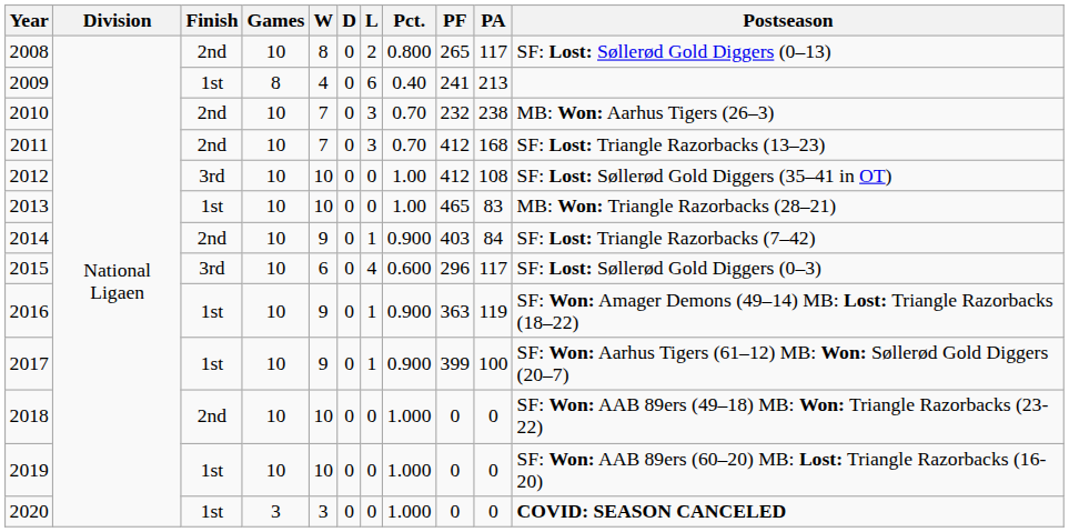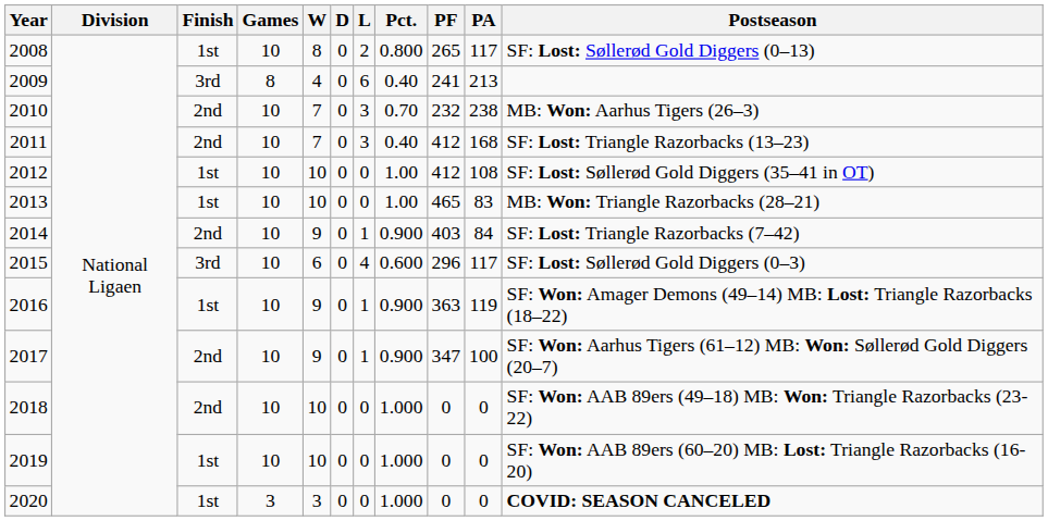 <table class="wikitable" style="text-align:center">
 <tr>
 <th>Year</th>
 <th>Division</th>
 <th>Finish</th>
 <th>Games</th>
 <th>W</th>
 <th>D</th>
 <th>L</th>
 <th>Pct.</th>
 <th>PF</th>
 <th>PA</th>
 <th>Postseason</th>
 </tr>
 <tr>
 <td>2008</td>
 <td rowspan="13">National Ligaen</td>
-<td>2nd</td>
+<td>1st</td>
 <td>10</td>
 <td>8</td>
 <td>0</td>
 <td>2</td>
 <td>0.800</td>
 <td>265</td>
 <td>117</td>
 <td style="text-align:left">SF: <strong>Lost:</strong> <a href='#'>Søllerød Gold Diggers</a> (0–13)</td>
 </tr>
 <tr>
 <td>2009</td>
-<td>1st</td>
+<td>3rd</td>
 <td>8</td>
 <td>4</td>
 <td>0</td>
 <td>6</td>
 <td>0.40</td>
 <td>241</td>
 <td>213</td>
 <td></td>
 </tr>
 <tr>
 <td>2010</td>
 <td>2nd</td>
 <td>10</td>
 <td>7</td>
 <td>0</td>
 <td>3</td>
 <td>0.70</td>
 <td>232</td>
 <td>238</td>
 <td style="text-align:left">MB: <strong>Won:</strong> Aarhus Tigers (26–3)</td>
 </tr>
 <tr>
 <td>2011</td>
 <td>2nd</td>
 <td>10</td>
 <td>7</td>
 <td>0</td>
 <td>3</td>
-<td>0.70</td>
+<td>0.40</td>
 <td>412</td>
 <td>168</td>
 <td align="left">SF: <strong>Lost:</strong> Triangle Razorbacks (13–23)</td>
 </tr>
 <tr align="center">
 <td>2012</td>
-<td>3rd</td>
+<td>1st</td>
 <td>10</td>
 <td>10</td>
 <td>0</td>
 <td>0</td>
 <td>1.00</td>
 <td>412</td>
 <td>108</td>
 <td align="left">SF: <strong>Lost:</strong> Søllerød Gold Diggers (35–41 in <a href='#'>OT</a>)</td>
 </tr>
 <tr align="center">
 <td>2013</td>
 <td>1st</td>
 <td>10</td>
 <td>10</td>
 <td>0</td>
 <td>0</td>
 <td>1.00</td>
 <td>465</td>
 <td>83</td>
 <td align="left">MB: <strong>Won:</strong> Triangle Razorbacks (28–21)</td>
 </tr>
 <tr>
 <td>2014</td>
 <td>2nd</td>
 <td>10</td>
 <td>9</td>
 <td>0</td>
 <td>1</td>
 <td>0.900</td>
 <td>403</td>
 <td>84</td>
 <td align="left">SF: <strong>Lost:</strong> Triangle Razorbacks (7–42)</td>
 </tr>
 <tr>
 <td>2015</td>
 <td>3rd</td>
 <td>10</td>
 <td>6</td>
 <td>0</td>
 <td>4</td>
 <td>0.600</td>
 <td>296</td>
 <td>117</td>
 <td style="text-align:left">SF: <strong>Lost:</strong> Søllerød Gold Diggers (0–3)</td>
 </tr>
 <tr>
 <td>2016</td>
 <td>1st</td>
 <td>10</td>
 <td>9</td>
 <td>0</td>
 <td>1</td>
 <td>0.900</td>
 <td>363</td>
 <td>119</td>
 <td style="text-align:left">SF: <strong>Won:</strong> Amager Demons (49–14)  MB: <strong>Lost:</strong> Triangle Razorbacks (18–22)</td>
 </tr>
 <tr>
 <td>2017</td>
-<td>1st</td>
+<td>2nd</td>
 <td>10</td>
 <td>9</td>
 <td>0</td>
 <td>1</td>
 <td>0.900</td>
-<td>399</td>
+<td>347</td>
 <td>100</td>
 <td style="text-align:left">SF: <strong>Won:</strong> Aarhus Tigers (61–12)  MB: <strong>Won:</strong> Søllerød Gold Diggers (20–7)</td>
 </tr>
 <tr>
 <td>2018</td>
 <td>2nd</td>
 <td>10</td>
 <td>10</td>
 <td>0</td>
 <td>0</td>
 <td>1.000</td>
 <td>0</td>
 <td>0</td>
 <td style="text-align:left">SF: <strong>Won:</strong> AAB 89ers (49–18)  MB: <strong>Won:</strong> Triangle Razorbacks (23-22)</td>
 </tr>
 <tr>
 <td>2019</td>
 <td>1st</td>
 <td>10</td>
 <td>10</td>
 <td>0</td>
 <td>0</td>
 <td>1.000</td>
 <td>0</td>
 <td>0</td>
 <td style="text-align:left">SF: <strong>Won:</strong> AAB 89ers (60–20)  MB: <strong>Lost:</strong> Triangle Razorbacks (16-20)</td>
 </tr>
 <tr>
 <td>2020</td>
 <td>1st</td>
 <td>3</td>
 <td>3</td>
 <td>0</td>
 <td>0</td>
 <td>1.000</td>
 <td>0</td>
 <td>0</td>
 <td style="text-align:left"><strong>COVID: SEASON CANCELED</strong></td>
 </tr>
 </table>
